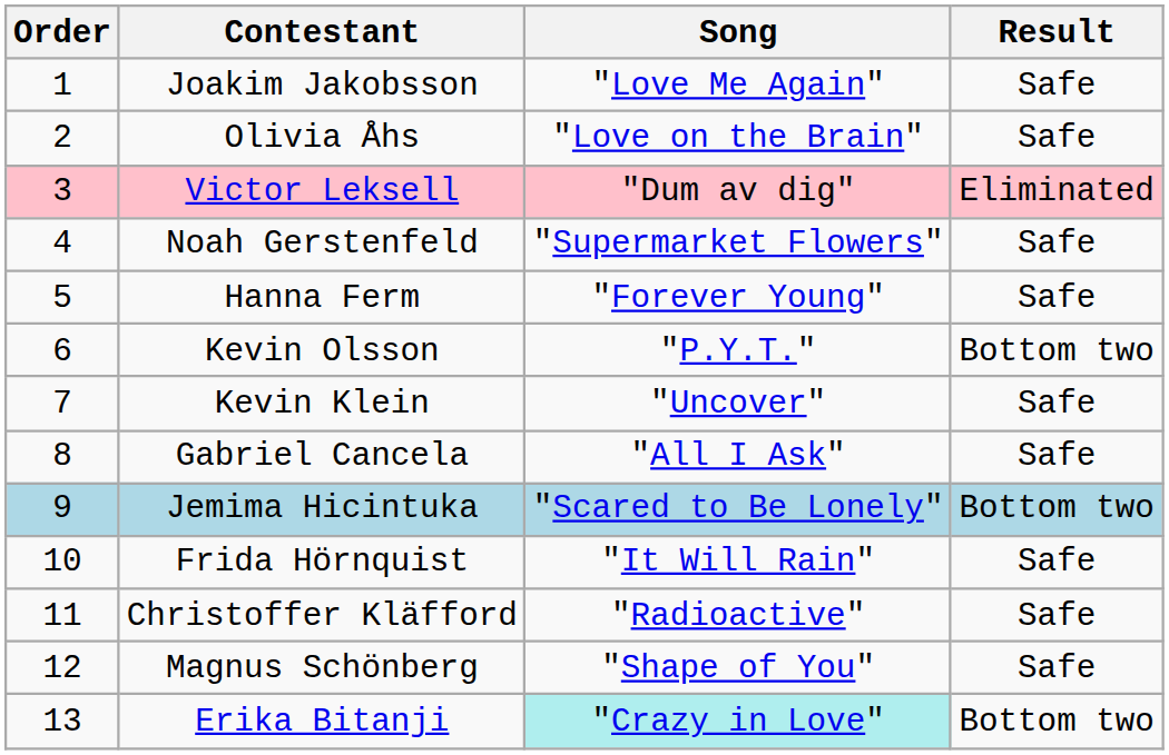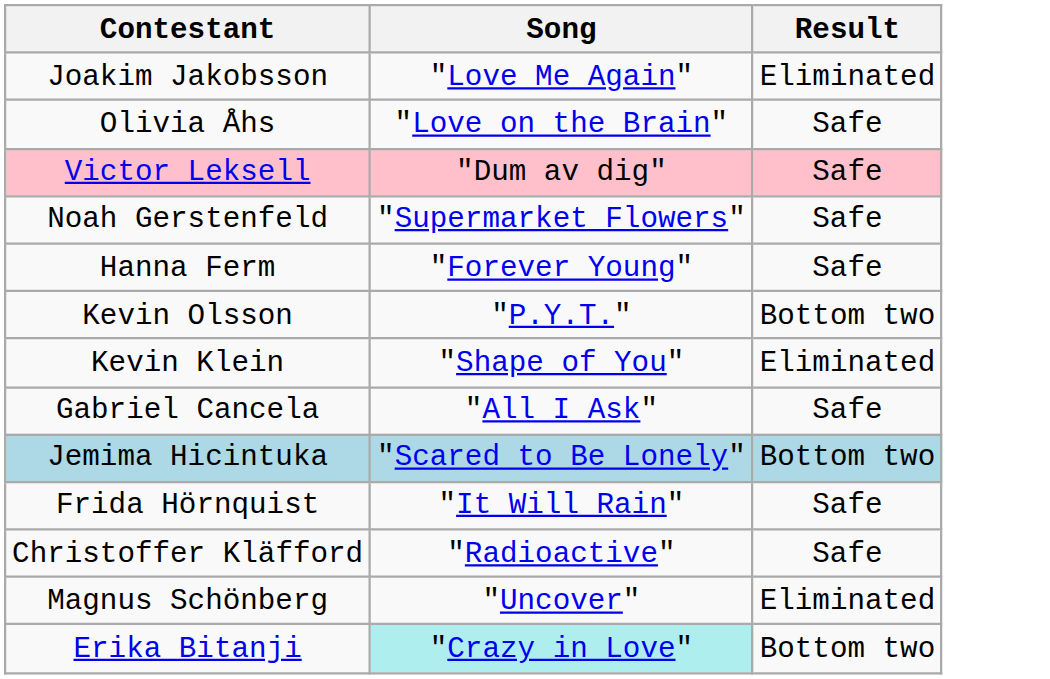 <table class="wikitable plainrowheaders" style="text-align:center;">
 <tr>
-<th scope="col">Order</th>
 <th scope="col">Contestant</th>
 <th scope="col">Song</th>
 <th scope="col">Result</th>
 </tr>
 <tr>
-<td>1</td>
 <td scope="row">Joakim Jakobsson</td>
 <td>"<a href='#'>Love Me Again</a>"</td>
-<td>Safe</td>
+<td>Eliminated</td>
 </tr>
 <tr>
-<td>2</td>
 <td scope="row">Olivia Åhs</td>
 <td>"<a href='#'>Love on the Brain</a>"</td>
 <td>Safe</td>
 </tr>
 <tr style="background:pink;">
-<td>3</td>
 <td scope="row"><a href='#'>Victor Leksell</a></td>
 <td>"Dum av dig"</td>
-<td>Eliminated</td>
+<td>Safe</td>
 </tr>
 <tr>
-<td>4</td>
 <td scope="row">Noah Gerstenfeld</td>
 <td>"<a href='#'>Supermarket Flowers</a>"</td>
 <td>Safe</td>
 </tr>
 <tr>
-<td>5</td>
 <td scope="row">Hanna Ferm</td>
 <td>"<a href='#'>Forever Young</a>"</td>
 <td>Safe</td>
 </tr>
 <tr>
-<td>6</td>
 <td scope="row">Kevin Olsson</td>
 <td>"<a href='#'>P.Y.T.</a>"</td>
 <td>Bottom two</td>
 </tr>
 <tr>
-<td>7</td>
 <td scope="row">Kevin Klein</td>
-<td>"<a href='#'>Uncover</a>"</td>
-<td>Safe</td>
+<td>"<a href='#'>Shape of You</a>"</td>
+<td>Eliminated</td>
 </tr>
 <tr>
-<td>8</td>
 <td scope="row">Gabriel Cancela</td>
 <td>"<a href='#'>All I Ask</a>"</td>
 <td>Safe</td>
 </tr>
 <tr style="background:lightblue;">
-<td>9</td>
 <td scope="row">Jemima Hicintuka</td>
 <td>"<a href='#'>Scared to Be Lonely</a>"</td>
 <td>Bottom two</td>
 </tr>
 <tr>
-<td>10</td>
 <td scope="row">Frida Hörnquist</td>
 <td>"<a href='#'>It Will Rain</a>"</td>
 <td>Safe</td>
 </tr>
 <tr>
-<td>11</td>
 <td scope="row">Christoffer Kläfford</td>
 <td>"<a href='#'>Radioactive</a>"</td>
 <td>Safe</td>
 </tr>
 <tr>
-<td>12</td>
 <td scope="row">Magnus Schönberg</td>
-<td>"<a href='#'>Shape of You</a>"</td>
-<td>Safe</td>
+<td>"<a href='#'>Uncover</a>"</td>
+<td>Eliminated</td>
 </tr>
 <tr>
-<td>13</td>
 <td scope="row"><a href='#'>Erika Bitanji</a></td>
 <td style="background: paleturquoise;">"<a href='#'>Crazy in Love</a>"</td>
 <td>Bottom two</td>
 </tr>
 </table>
